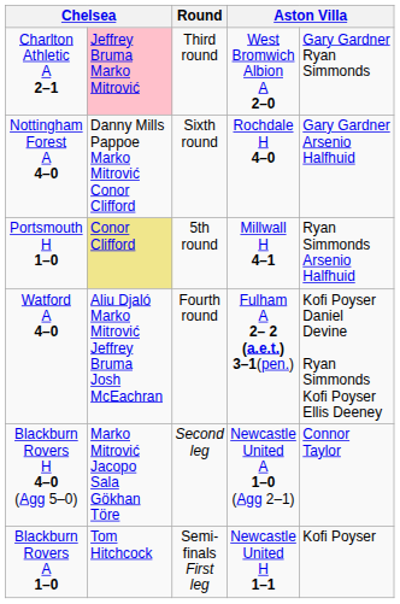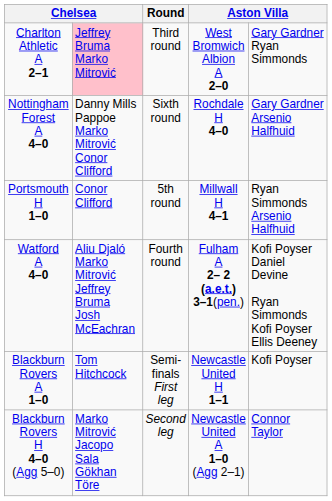 <table style="width:70%;" class="wikitable">
 <tr valign=top>
 <th colspan="2" style="width:45%;"><a href='#'>Chelsea</a></th>
 <th>Round</th>
 <th colspan="2" style="width:45%;"><a href='#'>Aston Villa</a></th>
 </tr>
 <tr valign=top align=center>
 <td><a href='#'>Charlton Athletic</a><br><a href='#'>A</a><br><strong>2–1</strong></td>
 <td align=left style="background: pink;"><a href='#'>Jeffrey Bruma</a> <br><a href='#'>Marko Mitrović</a> </td>
 <td>Third round</td>
 <td><a href='#'>West Bromwich Albion</a><br><a href='#'>A</a><br><strong>2–0</strong></td>
 <td align=left><a href='#'>Gary Gardner</a> <br>Ryan Simmonds </td>
 </tr>
 <tr valign=top align=center>
 <td><a href='#'>Nottingham Forest</a><br><a href='#'>A</a><br><strong>4–0</strong></td>
 <td align=left>Danny Mills Pappoe <br><a href='#'>Marko Mitrović</a> <br><a href='#'>Conor Clifford</a> </td>
 <td>Sixth round</td>
 <td><a href='#'>Rochdale</a><br><a href='#'>H</a><br><strong>4–0</strong></td>
 <td align=left><a href='#'>Gary Gardner</a> <br><a href='#'>Arsenio Halfhuid</a> </td>
 </tr>
 <tr valign=top align=center>
 <td><a href='#'>Portsmouth</a><br><a href='#'>H</a><br><strong>1–0</strong></td>
-<td align=left style="background: khaki;"><a href='#'>Conor Clifford</a> </td>
+<td align=left><a href='#'>Conor Clifford</a> </td>
 <td>5th round</td>
 <td><a href='#'>Millwall</a><br><a href='#'>H</a><br><strong>4–1</strong></td>
 <td align=left>Ryan Simmonds <br><a href='#'>Arsenio Halfhuid</a> </td>
 </tr>
 <tr valign=top align=center>
 <td><a href='#'>Watford</a><br><a href='#'>A</a><br><strong> 4–0</strong></td>
 <td align=left><a href='#'>Aliu Djaló</a> <br><a href='#'>Marko Mitrović</a> <br><a href='#'>Jeffrey Bruma</a> <br><a href='#'>Josh McEachran</a> </td>
 <td>Fourth round</td>
 <td><a href='#'>Fulham</a><br><a href='#'>A</a><br><strong>2– 2 (<a href='#'>a.e.t.</a>)</strong><br><strong>3–1</strong>(<a href='#'>pen.</a>)</td>
 <td align=left>Kofi Poyser <br>Daniel Devine <br><br>Ryan Simmonds  Kofi Poyser  Ellis Deeney </td>
 </tr>
 <tr valign=top align=center>
+<td><a href='#'>Blackburn Rovers</a><br><a href='#'>A</a><br><strong> 1–0</strong></td>
+<td align=left><a href='#'>Tom Hitchcock</a> </td>
+<td>Semi-finals<br><em>First leg</em></td>
+<td><a href='#'>Newcastle United</a><br><a href='#'>H</a><br><strong> 1–1</strong></td>
+<td align=left>Kofi Poyser </td>
+</tr>
+<tr valign=top align=center>
 <td><a href='#'>Blackburn Rovers</a><br><a href='#'>H</a><br><strong> 4–0</strong><br>(<a href='#'>Agg</a> 5–0)</td>
 <td align=left><a href='#'>Marko Mitrović</a> <br><a href='#'>Jacopo Sala</a> <br><a href='#'>Gökhan Töre</a> </td>
 <td><em>Second leg</em></td>
 <td><a href='#'>Newcastle United</a><br><a href='#'>A</a><br><strong> 1–0</strong><br>(<a href='#'>Agg</a> 2–1)</td>
 <td align=left><a href='#'>Connor Taylor</a> </td>
 </tr>
-<tr valign=top align=center>
-<td><a href='#'>Blackburn Rovers</a><br><a href='#'>A</a><br><strong> 1–0</strong></td>
-<td align=left><a href='#'>Tom Hitchcock</a> </td>
-<td>Semi-finals<br><em>First leg</em></td>
-<td><a href='#'>Newcastle United</a><br><a href='#'>H</a><br><strong> 1–1</strong></td>
-<td align=left>Kofi Poyser </td>
-</tr>
 </table>
